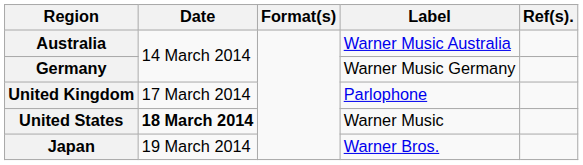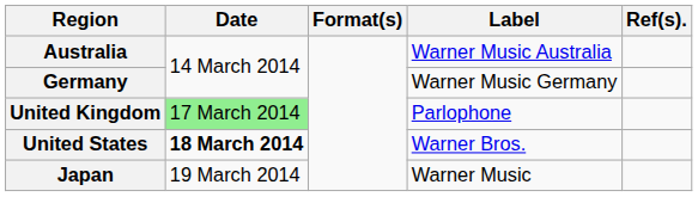 <table class="wikitable plainrowheaders">
 <tr>
 <th scope="col">Region</th>
 <th scope="col">Date</th>
 <th scope="col">Format(s)</th>
 <th scope="col">Label</th>
 <th scope="col">Ref(s).</th>
 </tr>
 <tr>
 <th scope="row">Australia</th>
 <td rowspan="2">14 March 2014</td>
 <td rowspan="5"></td>
 <td><a href='#'>Warner Music Australia</a></td>
 <td style="text-align:center;"></td>
 </tr>
 <tr>
 <th scope="row">Germany</th>
 <td>Warner Music Germany</td>
 <td style="text-align:center;"></td>
 </tr>
 <tr>
 <th scope="row">United Kingdom</th>
-<td>17 March 2014</td>
+<td style="background: lightgreen;">17 March 2014</td>
 <td><a href='#'>Parlophone</a></td>
 <td style="text-align:center;"></td>
 </tr>
 <tr>
 <th scope="row">United States</th>
 <td><strong>18 March 2014</strong></td>
-<td>Warner Music</td>
+<td><a href='#'>Warner Bros.</a></td>
 <td style="text-align:center;"></td>
 </tr>
 <tr>
 <th scope="row">Japan</th>
 <td>19 March 2014</td>
-<td><a href='#'>Warner Bros.</a></td>
+<td>Warner Music</td>
 <td style="text-align:center;"></td>
 </tr>
 </table>
